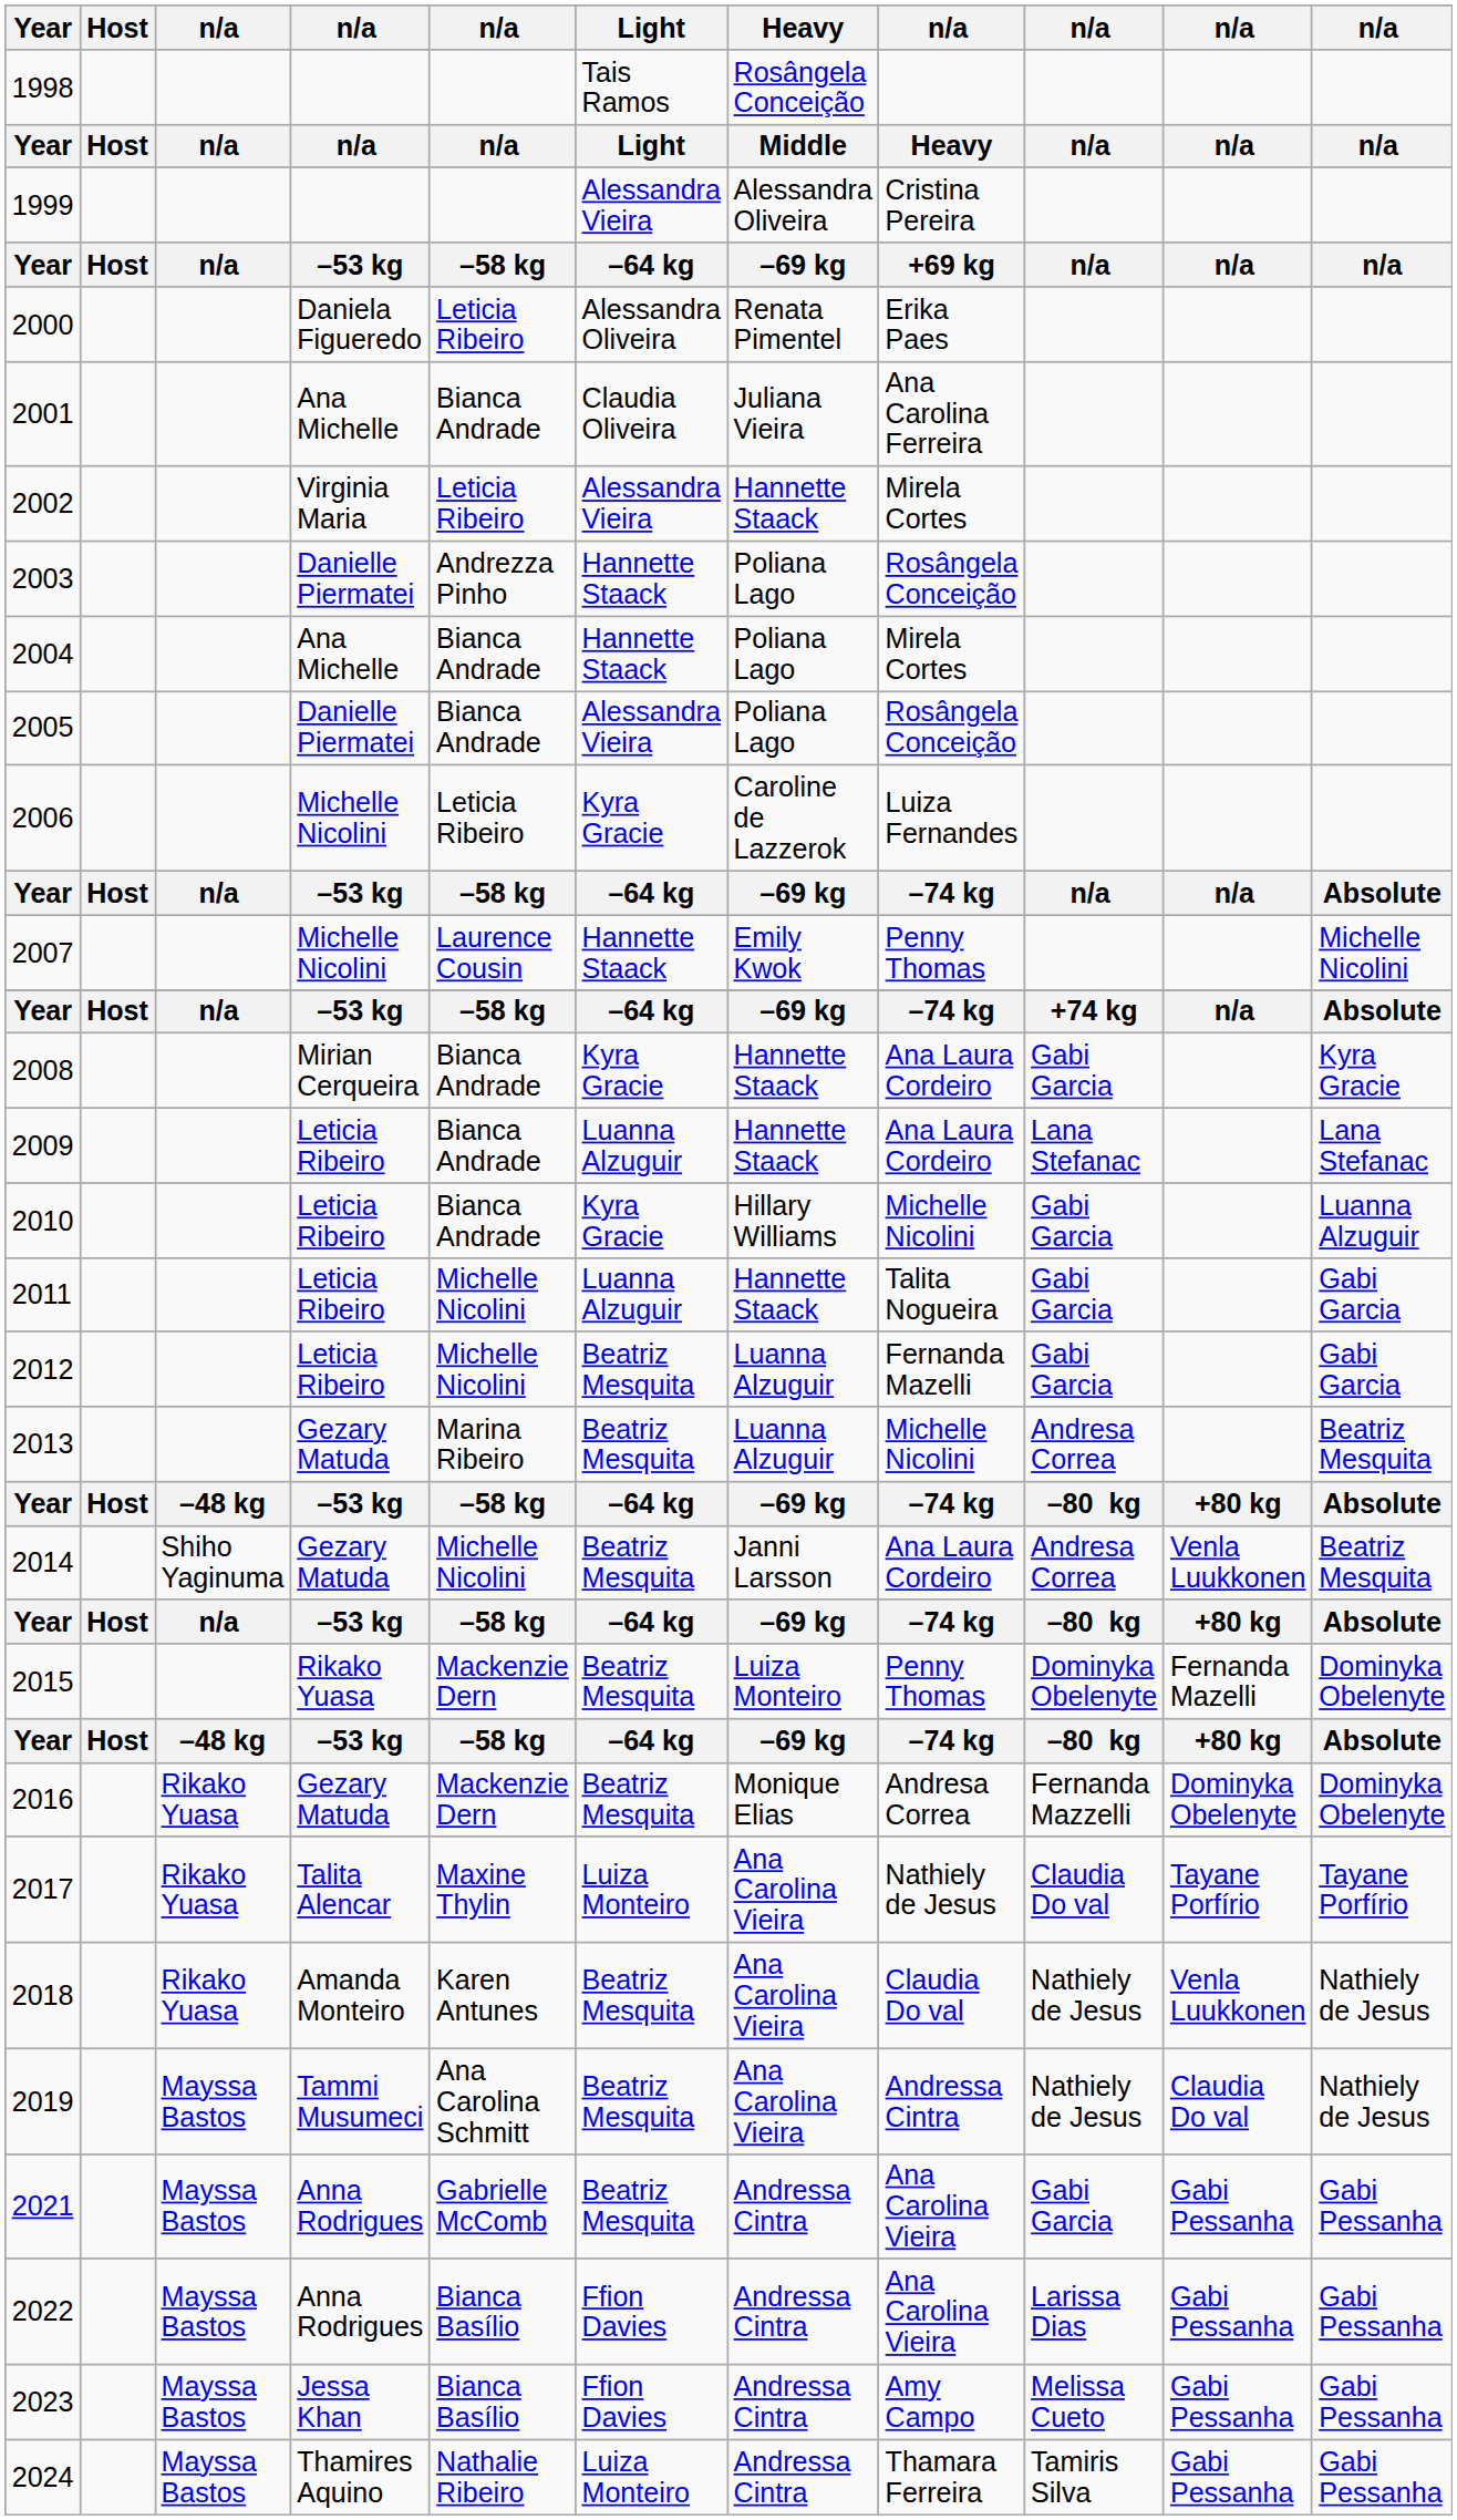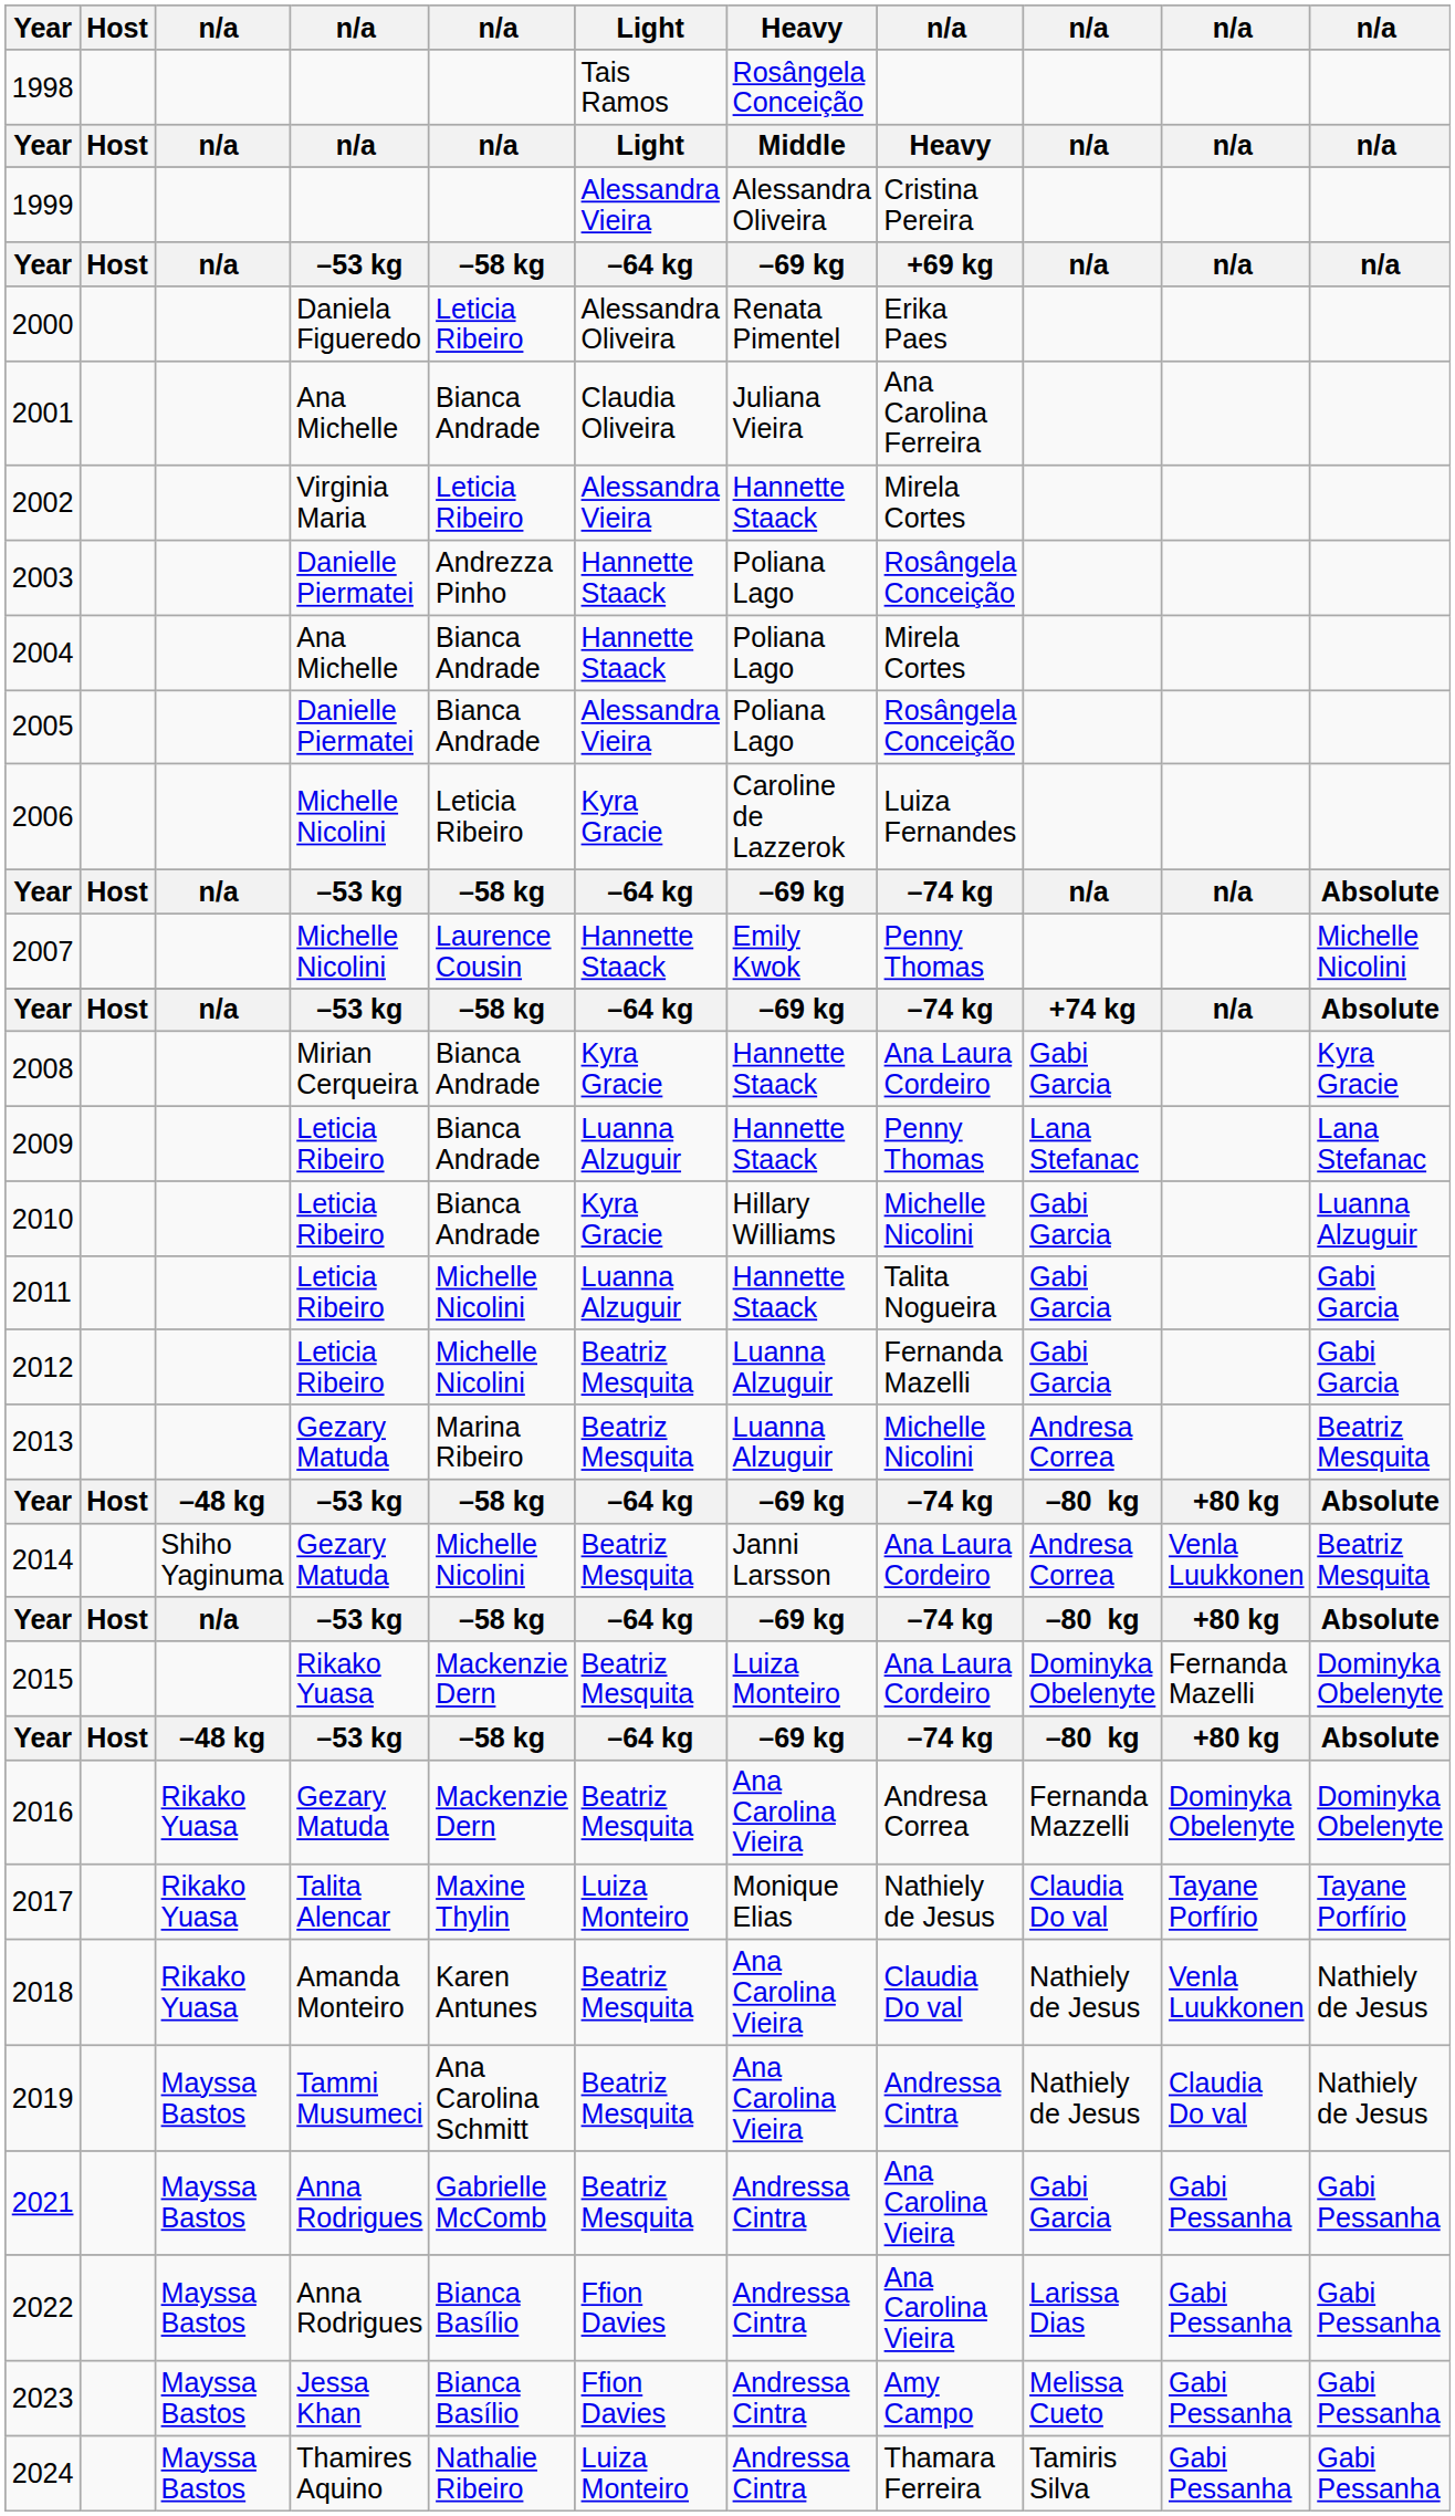 <table class="wikitable sortable" style="font-size: 90%">
 <tr>
 <th>Year</th>
 <th>Host</th>
 <th>n/a </th>
 <th>n/a </th>
 <th>n/a </th>
 <th width=300>Light<br></th>
 <th width=300>Heavy<br></th>
 <th>n/a </th>
 <th>n/a </th>
 <th>n/a </th>
 <th>n/a </th>
 </tr>
 <tr>
 <td>1998</td>
 <td></td>
 <td></td>
 <td></td>
 <td></td>
 <td> Tais Ramos </td>
 <td> <a href='#'>Rosângela Conceição</a> </td>
 <td></td>
 <td></td>
 <td></td>
 <td></td>
 </tr>
 <tr>
 <th>Year</th>
 <th>Host</th>
 <th>n/a </th>
 <th>n/a </th>
 <th>n/a </th>
 <th width=300>Light<br></th>
 <th width=300>Middle<br></th>
 <th width=300>Heavy<br></th>
 <th>n/a </th>
 <th>n/a </th>
 <th>n/a </th>
 </tr>
 <tr>
 <td>1999</td>
 <td></td>
 <td></td>
 <td></td>
 <td></td>
 <td> <a href='#'>Alessandra Vieira</a> </td>
 <td> Alessandra Oliveira </td>
 <td> Cristina Pereira </td>
 <td></td>
 <td></td>
 <td></td>
 </tr>
 <tr>
 <th>Year</th>
 <th>Host</th>
 <th width=300>n/a </th>
 <th width=300>–53 kg</th>
 <th width=300>–58 kg</th>
 <th width=300>–64 kg</th>
 <th width=300>–69 kg</th>
 <th width=300>+69 kg</th>
 <th width=300>n/a </th>
 <th width=300>n/a </th>
 <th width=300>n/a</th>
 </tr>
 <tr>
 <td>2000</td>
 <td></td>
 <td></td>
 <td> Daniela Figueredo </td>
 <td> <a href='#'>Leticia Ribeiro</a> </td>
 <td> Alessandra Oliveira </td>
 <td> Renata Pimentel </td>
 <td> Erika Paes </td>
 <td></td>
 <td></td>
 <td></td>
 </tr>
 <tr>
 <td>2001</td>
 <td></td>
 <td></td>
 <td> Ana Michelle </td>
 <td> Bianca Andrade </td>
 <td> Claudia Oliveira </td>
 <td> Juliana Vieira </td>
 <td> Ana Carolina Ferreira </td>
 <td></td>
 <td></td>
 <td></td>
 </tr>
 <tr>
 <td>2002</td>
 <td></td>
 <td></td>
 <td> Virginia Maria </td>
 <td> <a href='#'>Leticia Ribeiro</a> </td>
 <td> <a href='#'>Alessandra Vieira</a> </td>
 <td> <a href='#'>Hannette Staack</a> </td>
 <td> Mirela Cortes </td>
 <td></td>
 <td></td>
 <td></td>
 </tr>
 <tr>
 <td>2003</td>
 <td></td>
 <td></td>
 <td> <a href='#'>Danielle Piermatei</a> </td>
 <td> Andrezza Pinho </td>
 <td> <a href='#'>Hannette Staack</a> </td>
 <td> Poliana Lago </td>
 <td> <a href='#'>Rosângela Conceição</a> </td>
 <td></td>
 <td></td>
 <td></td>
 </tr>
 <tr>
 <td>2004</td>
 <td></td>
 <td></td>
 <td> Ana Michelle </td>
 <td> Bianca Andrade </td>
 <td> <a href='#'>Hannette Staack</a> </td>
 <td> Poliana Lago </td>
 <td> Mirela Cortes </td>
 <td></td>
 <td></td>
 <td></td>
 </tr>
 <tr>
 <td>2005</td>
 <td></td>
 <td></td>
 <td> <a href='#'>Danielle Piermatei</a> </td>
 <td> Bianca Andrade </td>
 <td> <a href='#'>Alessandra Vieira</a> </td>
 <td> Poliana Lago </td>
 <td> <a href='#'>Rosângela Conceição</a> </td>
 <td></td>
 <td></td>
 <td></td>
 </tr>
 <tr>
 <td>2006</td>
 <td></td>
 <td></td>
 <td> <a href='#'>Michelle Nicolini</a> </td>
 <td> Leticia Ribeiro </td>
 <td> <a href='#'>Kyra Gracie</a> </td>
 <td> Caroline de Lazzerok </td>
 <td> Luiza Fernandes </td>
 <td></td>
 <td></td>
 <td></td>
 </tr>
 <tr>
 <th>Year</th>
 <th>Host</th>
 <th width=300>n/a </th>
 <th width=300>–53 kg</th>
 <th width=300>–58 kg</th>
 <th width=300>–64 kg</th>
 <th width=300>–69 kg</th>
 <th width=300>–74 kg</th>
 <th width=300>n/a </th>
 <th width=300>n/a </th>
 <th width=300>Absolute</th>
 </tr>
 <tr>
 <td>2007</td>
 <td></td>
 <td></td>
 <td> <a href='#'>Michelle Nicolini</a> </td>
 <td> <a href='#'>Laurence Cousin</a> </td>
 <td> <a href='#'>Hannette Staack</a> </td>
 <td> <a href='#'>Emily Kwok</a> </td>
 <td> <a href='#'>Penny Thomas</a> </td>
 <td></td>
 <td></td>
 <td> <a href='#'>Michelle Nicolini</a> </td>
 </tr>
 <tr>
 </tr>
 <tr>
 <th>Year</th>
 <th>Host</th>
 <th width=300>n/a </th>
 <th width=300>–53 kg</th>
 <th width=300>–58 kg</th>
 <th width=300>–64 kg</th>
 <th width=300>–69 kg</th>
 <th width=300>–74 kg</th>
 <th width=300>+74 kg</th>
 <th width=300>n/a </th>
 <th width=300>Absolute</th>
 </tr>
 <tr>
 <td>2008</td>
 <td></td>
 <td></td>
 <td> Mirian Cerqueira </td>
 <td> Bianca Andrade </td>
 <td> <a href='#'>Kyra Gracie</a> </td>
 <td> <a href='#'>Hannette Staack</a> </td>
 <td> <a href='#'>Ana Laura Cordeiro</a> </td>
 <td> <a href='#'>Gabi Garcia</a> </td>
 <td></td>
 <td> <a href='#'>Kyra Gracie</a> </td>
 </tr>
 <tr>
 <td>2009</td>
 <td></td>
 <td></td>
 <td> <a href='#'>Leticia Ribeiro</a> </td>
 <td> Bianca Andrade </td>
 <td> <a href='#'>Luanna Alzuguir</a> </td>
 <td> <a href='#'>Hannette Staack</a> </td>
-<td> <a href='#'>Ana Laura Cordeiro</a> </td>
+<td> <a href='#'>Penny Thomas</a> </td>
 <td> <a href='#'>Lana Stefanac</a> </td>
 <td></td>
 <td> <a href='#'>Lana Stefanac</a> </td>
 </tr>
 <tr>
 <td>2010</td>
 <td></td>
 <td></td>
 <td> <a href='#'>Leticia Ribeiro</a> </td>
 <td> Bianca Andrade </td>
 <td> <a href='#'>Kyra Gracie</a> </td>
 <td> Hillary Williams </td>
 <td> <a href='#'>Michelle Nicolini</a> </td>
 <td> <a href='#'>Gabi Garcia</a> </td>
 <td></td>
 <td> <a href='#'>Luanna Alzuguir</a> </td>
 </tr>
 <tr>
 <td>2011</td>
 <td></td>
 <td></td>
 <td> <a href='#'>Leticia Ribeiro</a> </td>
 <td> <a href='#'>Michelle Nicolini</a> </td>
 <td> <a href='#'>Luanna Alzuguir</a> </td>
 <td> <a href='#'>Hannette Staack</a> </td>
 <td> Talita Nogueira </td>
 <td> <a href='#'>Gabi Garcia</a> </td>
 <td></td>
 <td> <a href='#'>Gabi Garcia</a> </td>
 </tr>
 <tr>
 <td>2012</td>
 <td></td>
 <td></td>
 <td> <a href='#'>Leticia Ribeiro</a> </td>
 <td> <a href='#'>Michelle Nicolini</a> </td>
 <td> <a href='#'>Beatriz Mesquita</a> </td>
 <td> <a href='#'>Luanna Alzuguir</a> </td>
 <td> Fernanda Mazelli </td>
 <td> <a href='#'>Gabi Garcia</a> </td>
 <td></td>
 <td> <a href='#'>Gabi Garcia</a> </td>
 </tr>
 <tr>
 <td>2013</td>
 <td></td>
 <td></td>
 <td> <a href='#'>Gezary Matuda</a> </td>
 <td> Marina Ribeiro </td>
 <td> <a href='#'>Beatriz Mesquita</a> </td>
 <td> <a href='#'>Luanna Alzuguir</a> </td>
 <td> <a href='#'>Michelle Nicolini</a> </td>
 <td> <a href='#'>Andresa Correa</a> </td>
 <td></td>
 <td> <a href='#'>Beatriz Mesquita</a> </td>
 </tr>
 <tr>
 <th>Year</th>
 <th>Host</th>
 <th width=300>–48 kg</th>
 <th width=300>–53 kg</th>
 <th width=300>–58 kg</th>
 <th width=300>–64 kg</th>
 <th width=300>–69 kg</th>
 <th width=300>–74 kg</th>
 <th width=300>–80  kg</th>
 <th width=300>+80 kg</th>
 <th width=300>Absolute</th>
 </tr>
 <tr>
 <td>2014</td>
 <td></td>
 <td> Shiho Yaginuma </td>
 <td> <a href='#'>Gezary Matuda</a></td>
 <td> <a href='#'>Michelle Nicolini</a> </td>
 <td> <a href='#'>Beatriz Mesquita</a> </td>
 <td> Janni Larsson </td>
 <td> <a href='#'>Ana Laura Cordeiro</a> </td>
 <td> <a href='#'>Andresa Correa</a> </td>
 <td> <a href='#'>Venla Luukkonen</a> </td>
 <td> <a href='#'>Beatriz Mesquita</a> </td>
 </tr>
 <tr>
 <th>Year</th>
 <th>Host</th>
 <th width=300>n/a </th>
 <th width=300>–53 kg</th>
 <th width=300>–58 kg</th>
 <th width=300>–64 kg</th>
 <th width=300>–69 kg</th>
 <th width=300>–74 kg</th>
 <th width=300>–80  kg</th>
 <th width=300>+80 kg</th>
 <th width=300>Absolute</th>
 </tr>
 <tr>
 <td>2015</td>
 <td></td>
 <td></td>
 <td> <a href='#'>Rikako Yuasa</a> </td>
 <td> <a href='#'>Mackenzie Dern</a> </td>
 <td> <a href='#'>Beatriz Mesquita</a> </td>
 <td> <a href='#'>Luiza Monteiro</a> </td>
-<td> <a href='#'>Penny Thomas</a> </td>
+<td> <a href='#'>Ana Laura Cordeiro</a> </td>
 <td> <a href='#'>Dominyka Obelenyte</a> </td>
 <td> Fernanda Mazelli </td>
 <td> <a href='#'>Dominyka Obelenyte</a> </td>
 </tr>
 <tr>
 <th>Year</th>
 <th>Host</th>
 <th width=300>–48 kg</th>
 <th width=300>–53 kg</th>
 <th width=300>–58 kg</th>
 <th width=300>–64 kg</th>
 <th width=300>–69 kg</th>
 <th width=300>–74 kg</th>
 <th width=300>–80  kg</th>
 <th width=300>+80 kg</th>
 <th width=300>Absolute</th>
 </tr>
 <tr>
 <td>2016</td>
 <td></td>
 <td> <a href='#'>Rikako Yuasa</a> </td>
 <td> <a href='#'>Gezary Matuda</a> </td>
 <td> <a href='#'>Mackenzie Dern</a> </td>
 <td> <a href='#'>Beatriz Mesquita</a> </td>
-<td> Monique Elias </td>
+<td> <a href='#'>Ana Carolina Vieira</a> </td>
 <td> Andresa Correa </td>
 <td> Fernanda Mazzelli </td>
 <td> <a href='#'>Dominyka Obelenyte</a> </td>
 <td> <a href='#'>Dominyka Obelenyte</a> </td>
 </tr>
 <tr>
 <td>2017</td>
 <td></td>
 <td> <a href='#'>Rikako Yuasa</a> </td>
 <td> <a href='#'>Talita Alencar</a> </td>
 <td> <a href='#'>Maxine Thylin</a> </td>
 <td> <a href='#'>Luiza Monteiro</a> </td>
-<td> <a href='#'>Ana Carolina Vieira</a> </td>
+<td> Monique Elias </td>
 <td>  Nathiely de Jesus  </td>
 <td> <a href='#'>Claudia Do val</a> </td>
 <td> <a href='#'>Tayane Porfírio</a> </td>
 <td> <a href='#'>Tayane Porfírio</a> </td>
 </tr>
 <tr>
 <td>2018</td>
 <td></td>
 <td> <a href='#'>Rikako Yuasa</a> </td>
 <td> Amanda Monteiro </td>
 <td> Karen Antunes </td>
 <td> <a href='#'>Beatriz Mesquita</a> </td>
 <td> <a href='#'>Ana Carolina Vieira</a> </td>
 <td> <a href='#'>Claudia Do val</a> </td>
 <td>  Nathiely de Jesus  </td>
 <td> <a href='#'>Venla Luukkonen</a> </td>
 <td> Nathiely de Jesus  </td>
 </tr>
 <tr>
 <td>2019</td>
 <td></td>
 <td> <a href='#'>Mayssa Bastos</a> </td>
 <td> <a href='#'>Tammi Musumeci</a> </td>
 <td> Ana Carolina Schmitt </td>
 <td> <a href='#'>Beatriz Mesquita</a> </td>
 <td> <a href='#'>Ana Carolina Vieira</a> </td>
 <td> <a href='#'>Andressa Cintra</a> </td>
 <td>  Nathiely de Jesus  </td>
 <td> <a href='#'>Claudia Do val</a> </td>
 <td>  Nathiely de Jesus  </td>
 </tr>
 <tr>
 <td><a href='#'>2021</a></td>
 <td></td>
 <td> <a href='#'>Mayssa Bastos</a> </td>
 <td> <a href='#'>Anna Rodrigues</a> </td>
 <td> <a href='#'>Gabrielle McComb</a> </td>
 <td> <a href='#'>Beatriz Mesquita</a> </td>
 <td> <a href='#'>Andressa Cintra</a> </td>
 <td> <a href='#'>Ana Carolina Vieira</a> </td>
 <td> <a href='#'>Gabi Garcia</a> </td>
 <td> <a href='#'>Gabi Pessanha</a> </td>
 <td> <a href='#'>Gabi Pessanha</a> </td>
 </tr>
 <tr>
 <td>2022</td>
 <td></td>
 <td> <a href='#'>Mayssa Bastos</a> </td>
 <td> Anna Rodrigues </td>
 <td> <a href='#'>Bianca Basílio</a> </td>
 <td> <a href='#'>Ffion Davies</a> </td>
 <td> <a href='#'>Andressa Cintra</a> </td>
 <td> <a href='#'>Ana Carolina Vieira</a> </td>
 <td> <a href='#'>Larissa Dias</a> </td>
 <td> <a href='#'>Gabi Pessanha</a> </td>
 <td> <a href='#'>Gabi Pessanha</a> </td>
 </tr>
 <tr>
 <td>2023</td>
 <td></td>
 <td> <a href='#'>Mayssa Bastos</a> </td>
 <td> <a href='#'>Jessa Khan</a> </td>
 <td> <a href='#'>Bianca Basílio</a> </td>
 <td> <a href='#'>Ffion Davies</a> </td>
 <td> <a href='#'>Andressa Cintra</a> </td>
 <td> <a href='#'>Amy Campo</a> </td>
 <td> <a href='#'>Melissa Cueto</a> </td>
 <td> <a href='#'>Gabi Pessanha</a> </td>
 <td> <a href='#'>Gabi Pessanha</a> </td>
 </tr>
 <tr>
 <td>2024</td>
 <td></td>
 <td> <a href='#'>Mayssa Bastos</a> </td>
 <td> Thamires Aquino  </td>
 <td> <a href='#'>Nathalie Ribeiro</a> </td>
 <td> <a href='#'>Luiza Monteiro</a> </td>
 <td> <a href='#'>Andressa Cintra</a> </td>
 <td> Thamara Ferreira  </td>
 <td> Tamiris Silva </td>
 <td> <a href='#'>Gabi Pessanha</a> </td>
 <td> <a href='#'>Gabi Pessanha</a> </td>
 </tr>
 </table>
